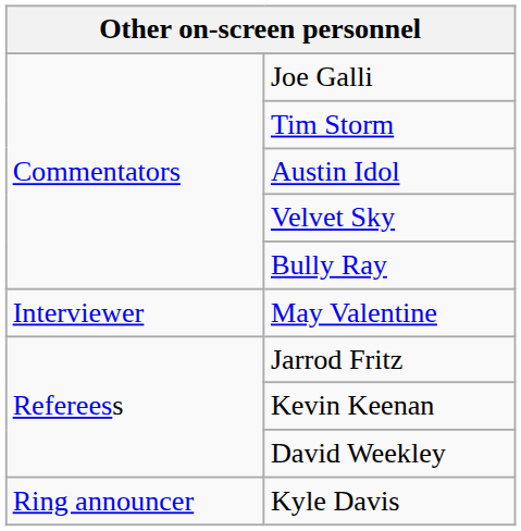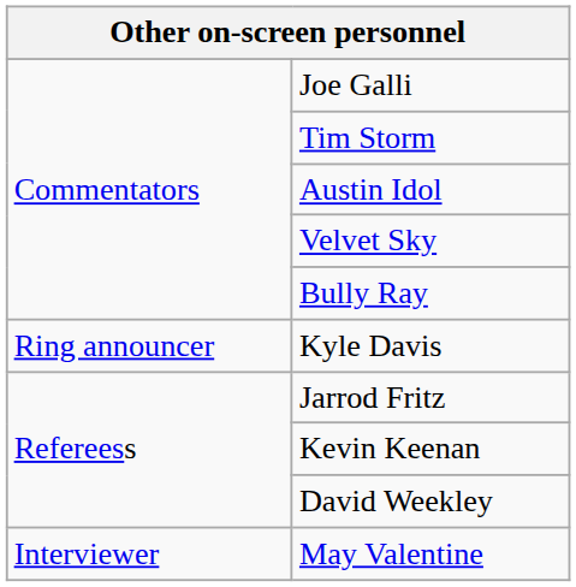 <table align="right" class="wikitable" style="border:1px; font-size:90%; margin-left:1em;">
 <tr>
 <th width="250" colspan="2"><strong>Other on-screen personnel</strong></th>
 </tr>
 <tr>
 <td rowspan="5"><a href='#'>Commentators</a></td>
 <td>Joe Galli</td>
 </tr>
 <tr>
 <td><a href='#'>Tim Storm</a></td>
 </tr>
 <tr>
 <td><a href='#'>Austin Idol</a><br></td>
 </tr>
 <tr>
 <td><a href='#'>Velvet Sky</a><br></td>
 </tr>
 <tr>
 <td><a href='#'>Bully Ray</a><br></td>
 </tr>
 <tr>
-<td rowspan="1"><a href='#'>Interviewer</a></td>
-<td><a href='#'>May Valentine</a></td>
+<td rowspan="1"><a href='#'>Ring announcer</a></td>
+<td>Kyle Davis</td>
 </tr>
 <tr>
 <td rowspan="3"><a href='#'>Referees</a>s</td>
 <td>Jarrod Fritz</td>
 </tr>
 <tr>
 <td>Kevin Keenan</td>
 </tr>
 <tr>
 <td>David Weekley</td>
 </tr>
 <tr>
-<td rowspan="1"><a href='#'>Ring announcer</a></td>
-<td>Kyle Davis</td>
+<td rowspan="1"><a href='#'>Interviewer</a></td>
+<td><a href='#'>May Valentine</a></td>
 </tr>
 </table>
